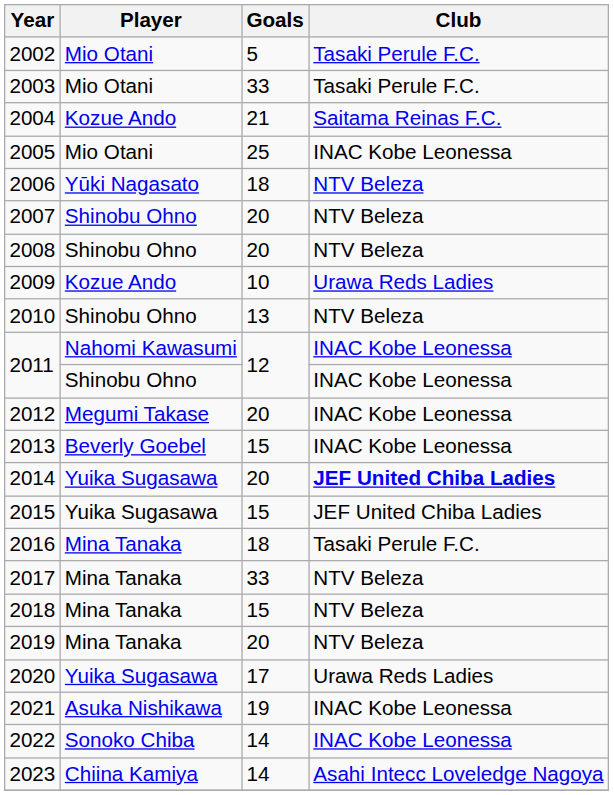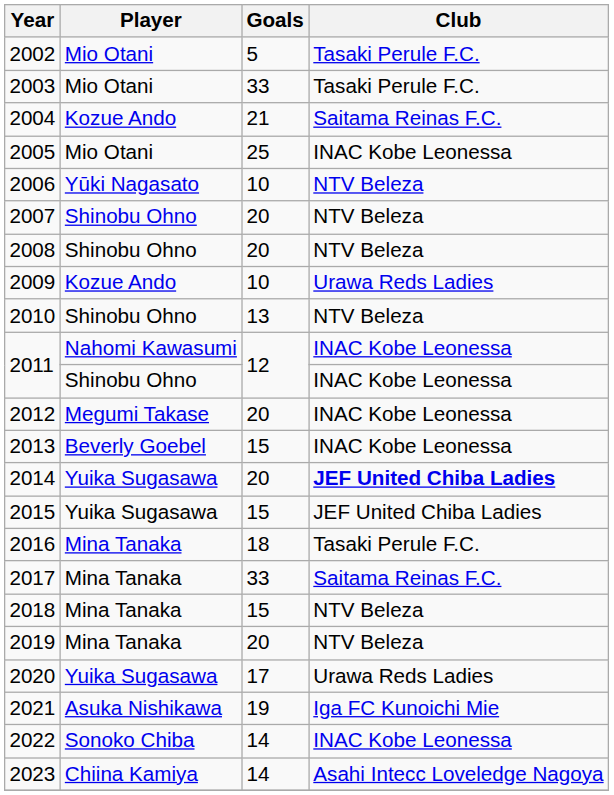 <table class="wikitable">
 <tr>
 <th>Year</th>
 <th>Player</th>
 <th>Goals</th>
 <th>Club</th>
 </tr>
 <tr>
 <td>2002</td>
 <td><a href='#'>Mio Otani</a></td>
 <td>5</td>
 <td><a href='#'>Tasaki Perule F.C.</a></td>
 </tr>
 <tr>
 <td>2003</td>
 <td>Mio Otani</td>
 <td>33</td>
 <td>Tasaki Perule F.C.</td>
 </tr>
 <tr>
 <td>2004</td>
 <td><a href='#'>Kozue Ando</a></td>
 <td>21</td>
 <td><a href='#'>Saitama Reinas F.C.</a></td>
 </tr>
 <tr>
 <td>2005</td>
 <td>Mio Otani</td>
 <td>25</td>
 <td>INAC Kobe Leonessa</td>
 </tr>
 <tr>
 <td>2006</td>
 <td><a href='#'>Yūki Nagasato</a></td>
-<td>18</td>
+<td>10</td>
 <td><a href='#'>NTV Beleza</a></td>
 </tr>
 <tr>
 <td>2007</td>
 <td><a href='#'>Shinobu Ohno</a></td>
 <td>20</td>
 <td>NTV Beleza</td>
 </tr>
 <tr>
 <td>2008</td>
 <td>Shinobu Ohno</td>
 <td>20</td>
 <td>NTV Beleza</td>
 </tr>
 <tr>
 <td>2009</td>
 <td><a href='#'>Kozue Ando</a></td>
 <td>10</td>
 <td><a href='#'>Urawa Reds Ladies</a></td>
 </tr>
 <tr>
 <td>2010</td>
 <td>Shinobu Ohno</td>
 <td>13</td>
 <td>NTV Beleza</td>
 </tr>
 <tr>
 <td rowspan="2">2011</td>
 <td><a href='#'>Nahomi Kawasumi</a></td>
 <td rowspan="2">12</td>
 <td><a href='#'>INAC Kobe Leonessa</a></td>
 </tr>
 <tr>
 <td>Shinobu Ohno</td>
 <td>INAC Kobe Leonessa</td>
 </tr>
 <tr>
 <td>2012</td>
 <td><a href='#'>Megumi Takase</a></td>
 <td>20</td>
 <td>INAC Kobe Leonessa</td>
 </tr>
 <tr>
 <td>2013</td>
 <td><a href='#'>Beverly Goebel</a></td>
 <td>15</td>
 <td>INAC Kobe Leonessa</td>
 </tr>
 <tr>
 <td>2014</td>
 <td><a href='#'>Yuika Sugasawa</a></td>
 <td>20</td>
 <td><strong><a href='#'>JEF United Chiba Ladies</a></strong></td>
 </tr>
 <tr>
 <td>2015</td>
 <td>Yuika Sugasawa</td>
 <td>15</td>
 <td>JEF United Chiba Ladies</td>
 </tr>
 <tr>
 <td>2016</td>
 <td><a href='#'>Mina Tanaka</a></td>
 <td>18</td>
 <td>Tasaki Perule F.C.</td>
 </tr>
 <tr>
 <td>2017</td>
 <td>Mina Tanaka</td>
 <td>33</td>
-<td>NTV Beleza</td>
+<td><a href='#'>Saitama Reinas F.C.</a></td>
 </tr>
 <tr>
 <td>2018</td>
 <td>Mina Tanaka</td>
 <td>15</td>
 <td>NTV Beleza</td>
 </tr>
 <tr>
 <td>2019</td>
 <td>Mina Tanaka</td>
 <td>20</td>
 <td>NTV Beleza</td>
 </tr>
 <tr>
 <td>2020</td>
 <td><a href='#'>Yuika Sugasawa</a></td>
 <td>17</td>
 <td>Urawa Reds Ladies</td>
 </tr>
 <tr>
 <td>2021</td>
 <td><a href='#'>Asuka Nishikawa</a></td>
 <td>19</td>
-<td>INAC Kobe Leonessa</td>
+<td><a href='#'>Iga FC Kunoichi Mie</a></td>
 </tr>
 <tr>
 <td>2022</td>
 <td><a href='#'>Sonoko Chiba</a></td>
 <td>14</td>
 <td><a href='#'>INAC Kobe Leonessa</a></td>
 </tr>
 <tr>
 <td>2023</td>
 <td><a href='#'>Chiina Kamiya</a></td>
 <td>14</td>
 <td><a href='#'>Asahi Intecc Loveledge Nagoya</a></td>
 </tr>
 <tr>
 </tr>
 </table>
